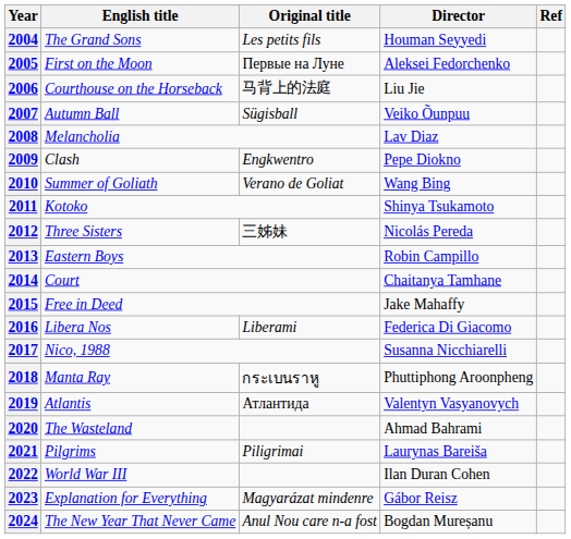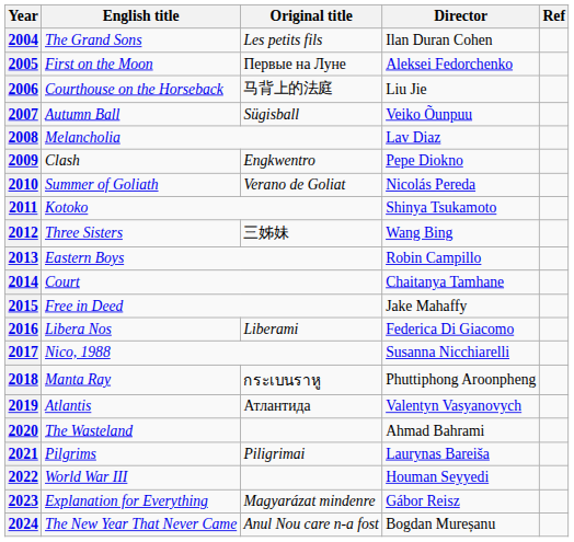 <table class="wikitable">
 <tr>
 <th>Year</th>
 <th>English title</th>
 <th>Original title</th>
 <th>Director</th>
 <th>Ref</th>
 </tr>
 <tr>
 <th><a href='#'>2004</a></th>
 <td><em><a href='#'>The Grand Sons</a></em></td>
 <td><em>Les petits fils</em></td>
-<td><a href='#'>Houman Seyyedi</a></td>
+<td>Ilan Duran Cohen</td>
 <td></td>
 </tr>
 <tr>
 <th><a href='#'>2005</a></th>
 <td><em><a href='#'>First on the Moon</a></em></td>
 <td>Первые на Луне</td>
 <td><a href='#'>Aleksei Fedorchenko</a></td>
 <td></td>
 </tr>
 <tr>
 <th><a href='#'>2006</a></th>
 <td><em><a href='#'>Courthouse on the Horseback</a></em></td>
 <td>马背上的法庭</td>
 <td>Liu Jie</td>
 <td></td>
 </tr>
 <tr>
 <th><a href='#'>2007</a></th>
 <td><em><a href='#'>Autumn Ball</a></em></td>
 <td><em>Sügisball</em></td>
 <td><a href='#'>Veiko Õunpuu</a></td>
 <td></td>
 </tr>
 <tr>
 <th><a href='#'>2008</a></th>
 <td colspan="2"><em><a href='#'>Melancholia</a></em></td>
 <td><a href='#'>Lav Diaz</a></td>
 <td></td>
 </tr>
 <tr>
 <th><a href='#'>2009</a></th>
 <td><em>Clash</em></td>
 <td><em>Engkwentro</em></td>
 <td><a href='#'>Pepe Diokno</a></td>
 <td></td>
 </tr>
 <tr>
 <th><a href='#'>2010</a></th>
 <td><em><a href='#'>Summer of Goliath</a></em></td>
 <td><em>Verano de Goliat</em></td>
-<td><a href='#'>Wang Bing</a></td>
+<td><a href='#'>Nicolás Pereda</a></td>
 <td></td>
 </tr>
 <tr>
 <th><a href='#'>2011</a></th>
 <td colspan="2"><em><a href='#'>Kotoko</a></em></td>
 <td><a href='#'>Shinya Tsukamoto</a></td>
 <td></td>
 </tr>
 <tr>
 <th><a href='#'>2012</a></th>
 <td><em><a href='#'>Three Sisters</a></em></td>
 <td>三姊妹</td>
-<td><a href='#'>Nicolás Pereda</a></td>
+<td><a href='#'>Wang Bing</a></td>
 <td></td>
 </tr>
 <tr>
 <th><a href='#'>2013</a></th>
 <td colspan="2"><em><a href='#'>Eastern Boys</a></em></td>
 <td><a href='#'>Robin Campillo</a></td>
 <td></td>
 </tr>
 <tr>
 <th><a href='#'>2014</a></th>
 <td colspan="2"><em><a href='#'>Court</a></em></td>
 <td><a href='#'>Chaitanya Tamhane</a></td>
 <td></td>
 </tr>
 <tr>
 <th><a href='#'>2015</a></th>
 <td colspan="2"><em><a href='#'>Free in Deed</a></em></td>
 <td>Jake Mahaffy</td>
 <td></td>
 </tr>
 <tr>
 <th><a href='#'>2016</a></th>
 <td><em><a href='#'>Libera Nos</a></em></td>
 <td><em>Liberami</em></td>
 <td><a href='#'>Federica Di Giacomo</a></td>
 <td></td>
 </tr>
 <tr>
 <th><a href='#'>2017</a></th>
 <td colspan="2"><em><a href='#'>Nico, 1988</a></em></td>
 <td><a href='#'>Susanna Nicchiarelli</a></td>
 <td></td>
 </tr>
 <tr>
 <th><a href='#'>2018</a></th>
 <td><em><a href='#'>Manta Ray</a></em></td>
 <td>กระเบนราหู</td>
 <td>Phuttiphong Aroonpheng</td>
 <td></td>
 </tr>
 <tr>
 <th><a href='#'>2019</a></th>
 <td><em><a href='#'>Atlantis</a></em></td>
 <td>Атлантида</td>
 <td><a href='#'>Valentyn Vasyanovych</a></td>
 <td></td>
 </tr>
 <tr>
 <th><a href='#'>2020</a></th>
 <td><em><a href='#'>The Wasteland</a></em></td>
 <td></td>
 <td>Ahmad Bahrami</td>
 <td></td>
 </tr>
 <tr>
 <th><a href='#'>2021</a></th>
 <td><em><a href='#'>Pilgrims</a></em></td>
 <td><em>Piligrimai</em></td>
 <td><a href='#'>Laurynas Bareiša</a></td>
 <td></td>
 </tr>
 <tr>
 <th><a href='#'>2022</a></th>
 <td><em><a href='#'>World War III</a></em></td>
 <td></td>
-<td>Ilan Duran Cohen</td>
+<td><a href='#'>Houman Seyyedi</a></td>
 <td></td>
 </tr>
 <tr>
 <th><a href='#'>2023</a></th>
 <td><em><a href='#'>Explanation for Everything</a></em></td>
 <td><em>Magyarázat mindenre</em></td>
 <td><a href='#'>Gábor Reisz</a></td>
 <td></td>
 </tr>
 <tr>
 <th><a href='#'>2024</a></th>
 <td><em><a href='#'>The New Year That Never Came</a></em></td>
 <td><em>Anul Nou care n-a fost</em></td>
 <td>Bogdan Mureșanu</td>
 <td></td>
 </tr>
 </table>
